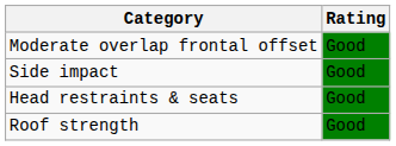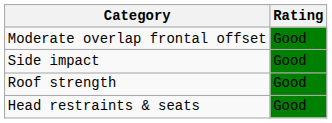 <table class="wikitable">
 <tr>
 <th>Category</th>
 <th>Rating</th>
 </tr>
 <tr>
 <td>Moderate overlap frontal offset</td>
 <td style="background: green">Good</td>
 </tr>
 <tr>
 <td>Side impact</td>
 <td style="background: green">Good</td>
 </tr>
 <tr>
+<td>Roof strength</td>
+<td style="background: green">Good</td>
+</tr>
+<tr>
 <td>Head restraints & seats</td>
 <td style="background: green">Good</td>
 </tr>
-<tr>
-<td>Roof strength</td>
-<td style="background: green">Good</td>
-</tr>
 </table>
